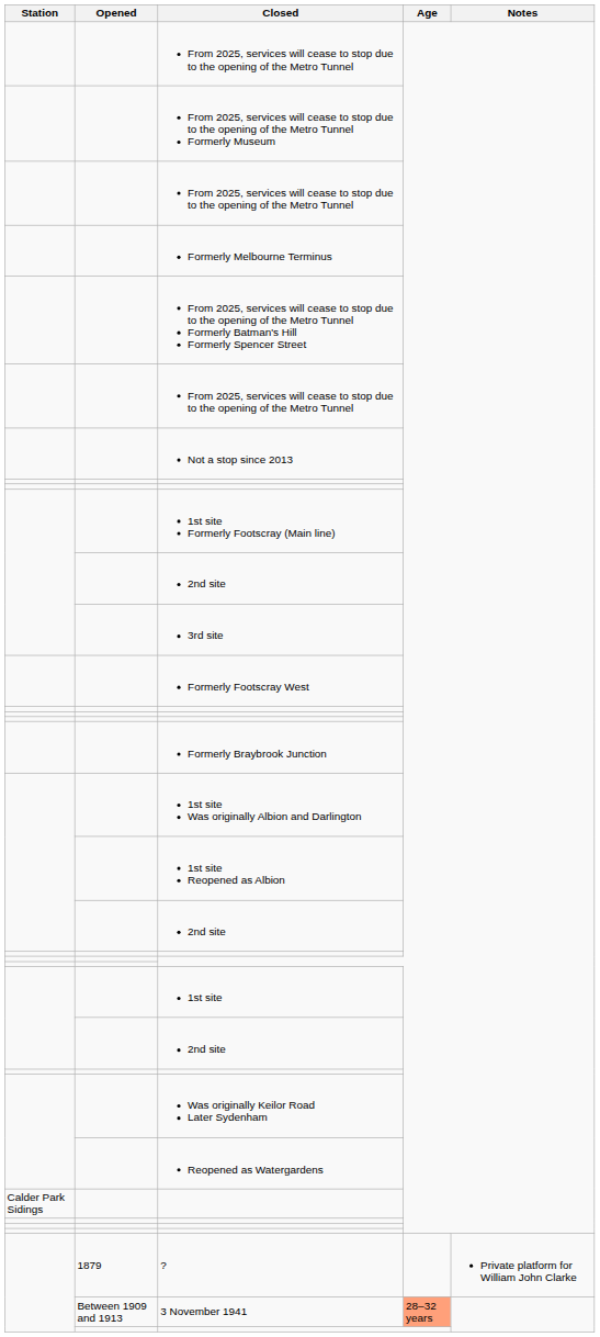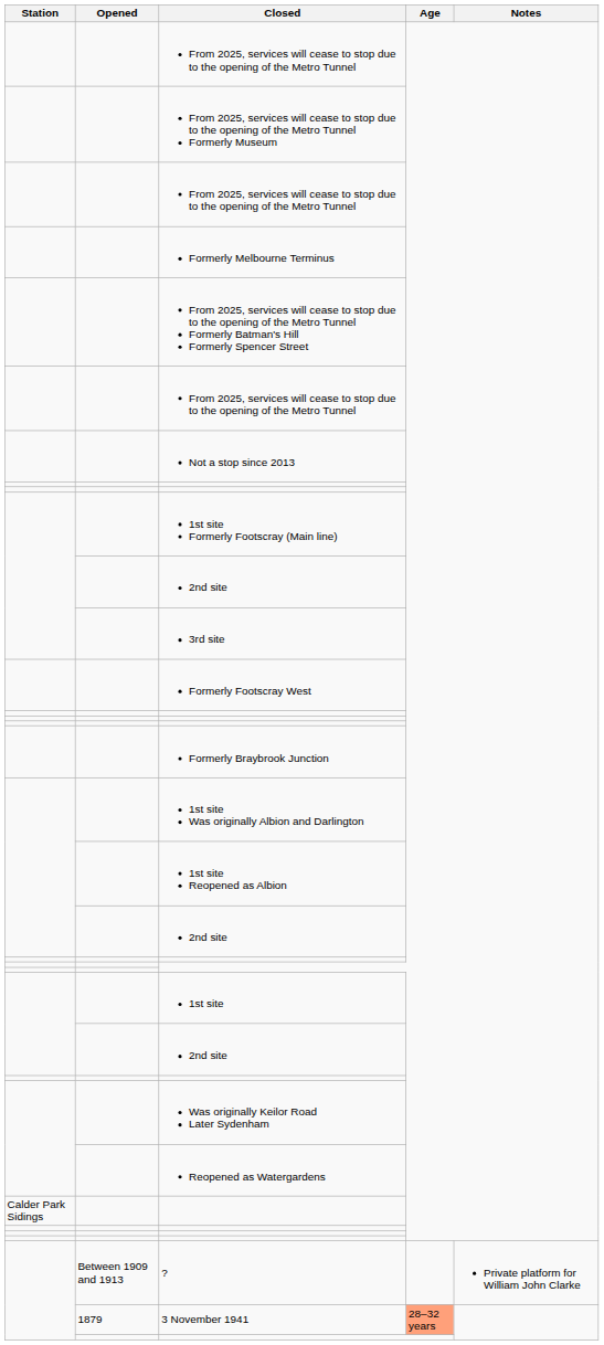 <table class="wikitable sortable mw-collapsible mw-collapsed">
 <tr>
 <th>Station</th>
 <th>Opened</th>
 <th>Closed</th>
 <th>Age</th>
 <th scope=col class=unsortable>Notes</th>
 </tr>
 <tr>
 <td></td>
 <td></td>
 <td><br><ul><li>From 2025, services will cease to stop due to the opening of the Metro Tunnel</li></ul></td>
 </tr>
 <tr>
 <td></td>
 <td></td>
 <td><br><ul><li>From 2025, services will cease to stop due to the opening of the Metro Tunnel</li><li>Formerly Museum</li></ul></td>
 </tr>
 <tr>
 <td></td>
 <td></td>
 <td><br><ul><li>From 2025, services will cease to stop due to the opening of the Metro Tunnel</li></ul></td>
 </tr>
 <tr>
 <td></td>
 <td></td>
 <td><br><ul><li>Formerly Melbourne Terminus</li></ul></td>
 </tr>
 <tr>
 <td></td>
 <td></td>
 <td><br><ul><li>From 2025, services will cease to stop due to the opening of the Metro Tunnel</li><li>Formerly Batman's Hill</li><li>Formerly Spencer Street</li></ul></td>
 </tr>
 <tr>
 <td></td>
 <td></td>
 <td><br><ul><li>From 2025, services will cease to stop due to the opening of the Metro Tunnel</li></ul></td>
 </tr>
 <tr>
 <td></td>
 <td></td>
 <td><br><ul><li>Not a stop since 2013</li></ul></td>
 </tr>
 <tr>
 <td></td>
 <td></td>
 <td></td>
 </tr>
 <tr>
 <td></td>
 <td></td>
 <td></td>
 </tr>
 <tr>
 <td rowspan="3"></td>
 <td></td>
 <td><br><ul><li>1st site</li><li>Formerly Footscray (Main line)</li></ul></td>
 </tr>
 <tr>
 <td></td>
 <td><br><ul><li>2nd site</li></ul></td>
 </tr>
 <tr>
 <td></td>
 <td><br><ul><li>3rd site</li></ul></td>
 </tr>
 <tr>
 <td></td>
 <td></td>
 <td><br><ul><li>Formerly Footscray West</li></ul></td>
 </tr>
 <tr>
 <td></td>
 <td></td>
 <td></td>
 </tr>
 <tr>
 <td></td>
 <td></td>
 <td></td>
 </tr>
 <tr>
 <td></td>
 <td></td>
 <td></td>
 </tr>
 <tr>
 <td></td>
 <td></td>
 <td><br><ul><li>Formerly Braybrook Junction</li></ul></td>
 </tr>
 <tr>
 <td rowspan="3"></td>
 <td></td>
 <td><br><ul><li>1st site</li><li>Was originally Albion and Darlington</li></ul></td>
 </tr>
 <tr>
 <td></td>
 <td><br><ul><li>1st site</li><li>Reopened as Albion</li></ul></td>
 </tr>
 <tr>
 <td></td>
 <td><br><ul><li>2nd site</li></ul></td>
 </tr>
 <tr>
 <td></td>
 <td></td>
 <td></td>
 </tr>
 <tr>
 <td rowspan=“2”></td>
 <td></td>
 </tr>
 <tr>
 <td rowspan=“2”></td>
 <td></td>
 </tr>
 <tr>
 <td rowspan="2"></td>
 <td></td>
 <td><br><ul><li>1st site</li></ul></td>
 </tr>
 <tr>
 <td></td>
 <td><br><ul><li>2nd site</li></ul></td>
 </tr>
 <tr>
 <td></td>
 <td></td>
 <td></td>
 </tr>
 <tr>
 <td rowspan="2"></td>
 <td></td>
 <td><br><ul><li>Was originally Keilor Road</li><li>Later Sydenham</li></ul></td>
 </tr>
 <tr>
 <td></td>
 <td><br><ul><li>Reopened as Watergardens</li></ul></td>
 </tr>
 <tr>
 <td>Calder Park Sidings</td>
 <td></td>
 <td></td>
 </tr>
 <tr>
 <td></td>
 <td></td>
 <td></td>
 </tr>
 <tr>
 <td></td>
 <td></td>
 <td></td>
 </tr>
 <tr>
 <td></td>
 <td></td>
 <td></td>
 </tr>
 <tr>
 <td rowspan="3"></td>
-<td>1879</td>
+<td>Between 1909 and 1913</td>
 <td>?</td>
 <td></td>
 <td><br><ul><li>Private platform for William John Clarke</li></ul></td>
 </tr>
 <tr>
-<td>Between 1909 and 1913</td>
+<td>1879</td>
 <td>3 November 1941</td>
 <td style="background: lightsalmon;">28–32 years</td>
 <td rowspan="2"></td>
 </tr>
 <tr>
 <td></td>
 </tr>
 </table>
